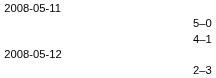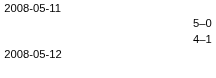 <table style="font-size:90%">
 <tr>
 <th width=200></th>
 <th width=100></th>
 <th width=200></th>
 </tr>
 <tr>
 <td colspan=3>2008-05-11</td>
 </tr>
 <tr>
 <td align=right></td>
 <td align=center>5–0</td>
 <td></td>
 </tr>
 <tr>
 <td align=right></td>
 <td align=center>4–1</td>
 <td></td>
 </tr>
 <tr>
 <td colspan=3>2008-05-12</td>
 </tr>
-<tr>
-<td align=right></td>
-<td align=center>2–3</td>
-<td></td>
-</tr>
 </table>
